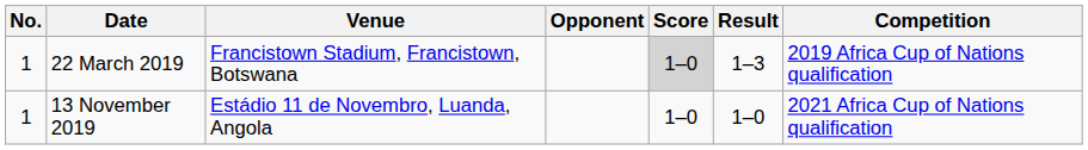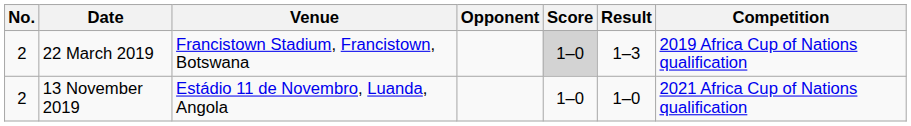 <table class="wikitable sortable">
 <tr>
 <th scope="col">No.</th>
 <th scope="col">Date</th>
 <th scope="col">Venue</th>
 <th scope="col">Opponent</th>
 <th scope="col">Score</th>
 <th scope="col">Result</th>
 <th scope="col">Competition</th>
 </tr>
 <tr>
-<td style="text-align:center">1</td>
+<td style="text-align:center">2</td>
 <td>22 March 2019</td>
 <td><a href='#'>Francistown Stadium</a>, <a href='#'>Francistown</a>, Botswana</td>
 <td></td>
 <td style="background: lightgrey; text-align:center">1–0</td>
 <td style="text-align:center">1–3</td>
 <td><a href='#'>2019 Africa Cup of Nations qualification</a></td>
 </tr>
 <tr>
-<td style="text-align:center">1</td>
+<td style="text-align:center">2</td>
 <td>13 November 2019</td>
 <td><a href='#'>Estádio 11 de Novembro</a>, <a href='#'>Luanda</a>, Angola</td>
 <td></td>
 <td style="text-align:center">1–0</td>
 <td style="text-align:center">1–0</td>
 <td><a href='#'>2021 Africa Cup of Nations qualification</a></td>
 </tr>
 </table>
